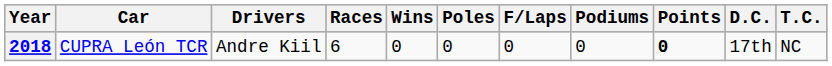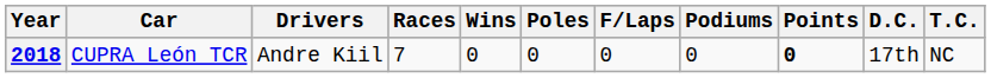 <table class="wikitable" style="font-size:85%">
 <tr>
 <th>Year</th>
 <th>Car</th>
 <th>Drivers</th>
 <th>Races</th>
 <th>Wins</th>
 <th>Poles</th>
 <th>F/Laps</th>
 <th>Podiums</th>
 <th>Points</th>
 <th>D.C.</th>
 <th>T.C.</th>
 </tr>
 <tr>
 <th><a href='#'>2018</a></th>
 <td><a href='#'>CUPRA León TCR</a></td>
 <td> Andre Kiil</td>
-<td>6</td>
+<td>7</td>
 <td>0</td>
 <td>0</td>
 <td>0</td>
 <td>0</td>
 <td><strong>0</strong></td>
 <td>17th</td>
 <td>NC</td>
 </tr>
 </table>
